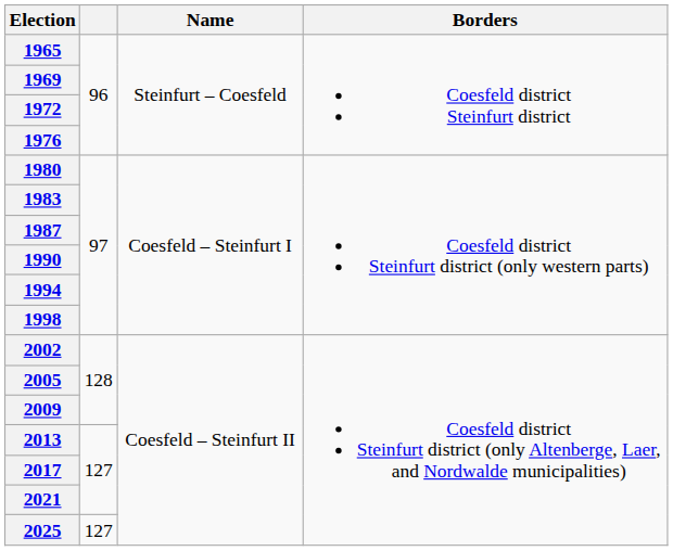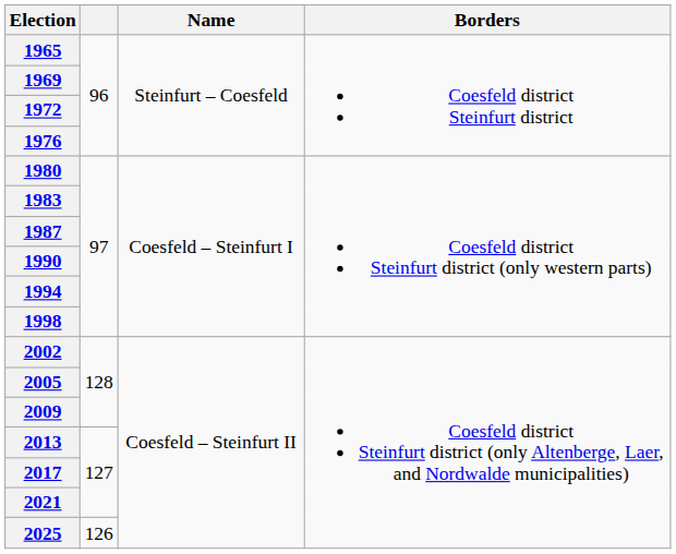 <table class=wikitable style="text-align:center">
 <tr>
 <th>Election</th>
 <th></th>
 <th width=150px>Name</th>
 <th width=300px>Borders</th>
 </tr>
 <tr>
 <th><a href='#'>1965</a></th>
 <td rowspan=4>96</td>
 <td rowspan=4>Steinfurt – Coesfeld</td>
 <td rowspan=4><br><ul><li><a href='#'>Coesfeld</a> district</li><li><a href='#'>Steinfurt</a> district</li></ul></td>
 </tr>
 <tr>
 <th><a href='#'>1969</a></th>
 </tr>
 <tr>
 <th><a href='#'>1972</a></th>
 </tr>
 <tr>
 <th><a href='#'>1976</a></th>
 </tr>
 <tr>
 <th><a href='#'>1980</a></th>
 <td rowspan=6>97</td>
 <td rowspan=6>Coesfeld – Steinfurt I</td>
 <td rowspan=6><br><ul><li><a href='#'>Coesfeld</a> district</li><li><a href='#'>Steinfurt</a> district (only western parts)</li></ul></td>
 </tr>
 <tr>
 <th><a href='#'>1983</a></th>
 </tr>
 <tr>
 <th><a href='#'>1987</a></th>
 </tr>
 <tr>
 <th><a href='#'>1990</a></th>
 </tr>
 <tr>
 <th><a href='#'>1994</a></th>
 </tr>
 <tr>
 <th><a href='#'>1998</a></th>
 </tr>
 <tr>
 <th><a href='#'>2002</a></th>
 <td rowspan=3>128</td>
 <td rowspan=7>Coesfeld – Steinfurt II</td>
 <td rowspan=7><br><ul><li><a href='#'>Coesfeld</a> district</li><li><a href='#'>Steinfurt</a> district (only <a href='#'>Altenberge</a>, <a href='#'>Laer</a>, and <a href='#'>Nordwalde</a> municipalities)</li></ul></td>
 </tr>
 <tr>
 <th><a href='#'>2005</a></th>
 </tr>
 <tr>
 <th><a href='#'>2009</a></th>
 </tr>
 <tr>
 <th><a href='#'>2013</a></th>
 <td rowspan=3>127</td>
 </tr>
 <tr>
 <th><a href='#'>2017</a></th>
 </tr>
 <tr>
 <th><a href='#'>2021</a></th>
 </tr>
 <tr>
 <th><a href='#'>2025</a></th>
-<td>127</td>
+<td>126</td>
 </tr>
 </table>
